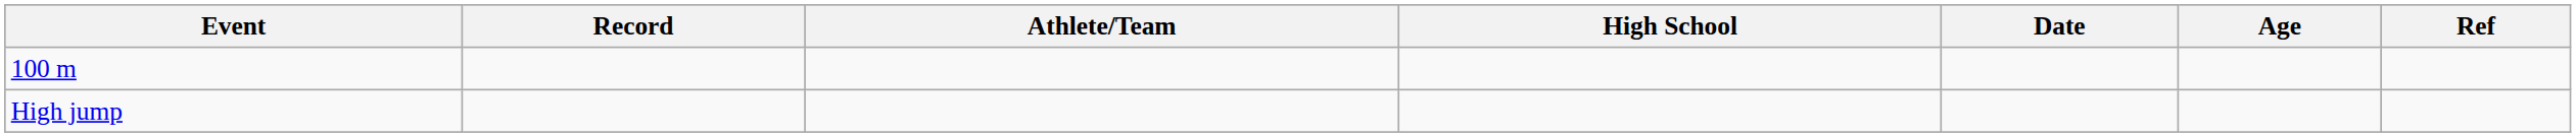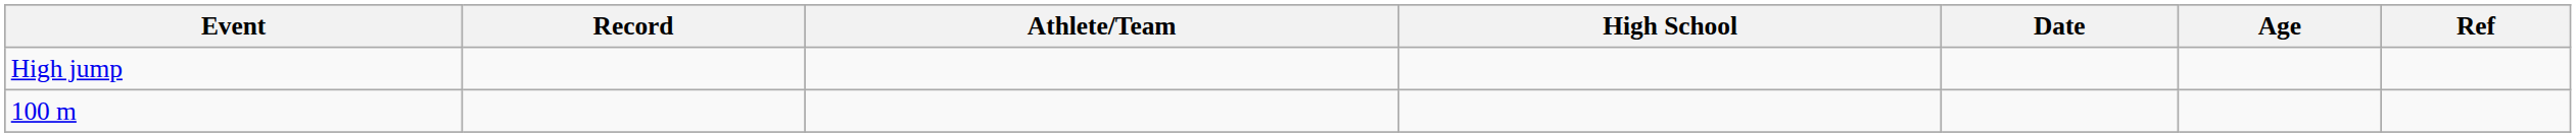 <table class="wikitable" style="font-size:95%; width: 95%;">
 <tr>
 <th>Event</th>
 <th>Record</th>
 <th>Athlete/Team</th>
 <th>High School</th>
 <th>Date</th>
 <th>Age</th>
 <th>Ref</th>
 </tr>
 <tr>
+<td><a href='#'>High jump</a></td>
+<td></td>
+<td></td>
+<td></td>
+<td></td>
+<td></td>
+<td></td>
+</tr>
+<tr>
 <td><a href='#'>100 m</a></td>
 <td></td>
 <td></td>
 <td></td>
 <td></td>
 <td></td>
 <td></td>
 </tr>
-<tr>
-<td><a href='#'>High jump</a></td>
-<td></td>
-<td></td>
-<td></td>
-<td></td>
-<td></td>
-<td></td>
-</tr>
 </table>
